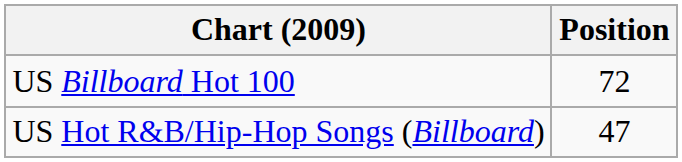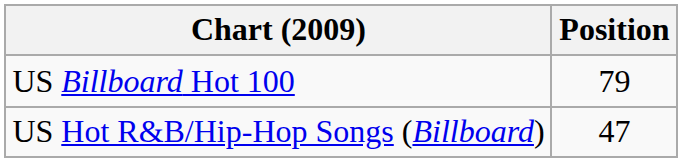 <table class="wikitable sortable">
 <tr>
 <th>Chart (2009)</th>
 <th>Position</th>
 </tr>
 <tr>
 <td>US <a href='#'><em>Billboard</em> Hot 100</a></td>
-<td style="text-align:center;">72</td>
+<td style="text-align:center;">79</td>
 </tr>
 <tr>
 <td>US <a href='#'>Hot R&B/Hip-Hop Songs</a> (<em><a href='#'>Billboard</a></em>)</td>
 <td style="text-align:center;">47</td>
 </tr>
 </table>
